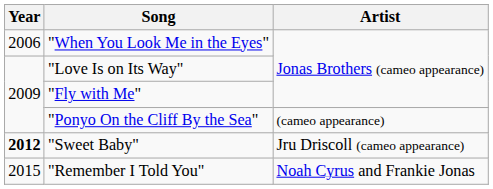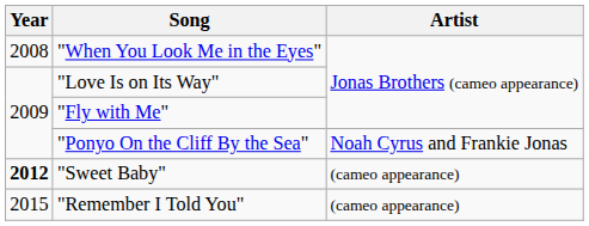 <table class="wikitable">
 <tr>
 <th>Year</th>
 <th>Song</th>
 <th>Artist</th>
 </tr>
 <tr>
-<td>2006</td>
+<td>2008</td>
 <td>"<a href='#'>When You Look Me in the Eyes</a>"</td>
 <td rowspan="3"><a href='#'>Jonas Brothers</a> <small>(cameo appearance)</small></td>
 </tr>
 <tr>
 <td rowspan="3">2009</td>
 <td>"Love Is on Its Way"</td>
 </tr>
 <tr>
 <td>"<a href='#'>Fly with Me</a>"</td>
 </tr>
 <tr>
 <td>"<a href='#'>Ponyo On the Cliff By the Sea</a>"</td>
-<td> <small>(cameo appearance)</small></td>
+<td><a href='#'>Noah Cyrus</a> and Frankie Jonas</td>
 </tr>
 <tr>
 <td><strong>2012</strong></td>
 <td>"Sweet Baby"</td>
-<td>Jru Driscoll <small>(cameo appearance)</small></td>
+<td> <small>(cameo appearance)</small></td>
 </tr>
 <tr>
 <td>2015</td>
 <td>"Remember I Told You"</td>
-<td><a href='#'>Noah Cyrus</a> and Frankie Jonas</td>
+<td> <small>(cameo appearance)</small></td>
 </tr>
 </table>
